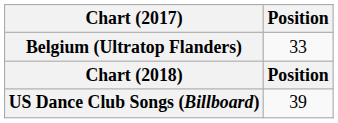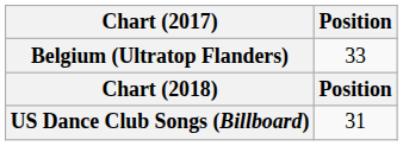 <table class="wikitable plainrowheaders" style="text-align:center">
 <tr>
 <th scope="col">Chart (2017)</th>
 <th scope="col">Position</th>
 </tr>
 <tr>
 <th scope="row">Belgium (Ultratop Flanders)</th>
 <td>33</td>
 </tr>
 <tr>
 <th scope="col">Chart (2018)</th>
 <th scope="col">Position</th>
 </tr>
 <tr>
 <th scope="row">US Dance Club Songs (<em>Billboard</em>)</th>
-<td>39</td>
+<td>31</td>
 </tr>
 </table>
